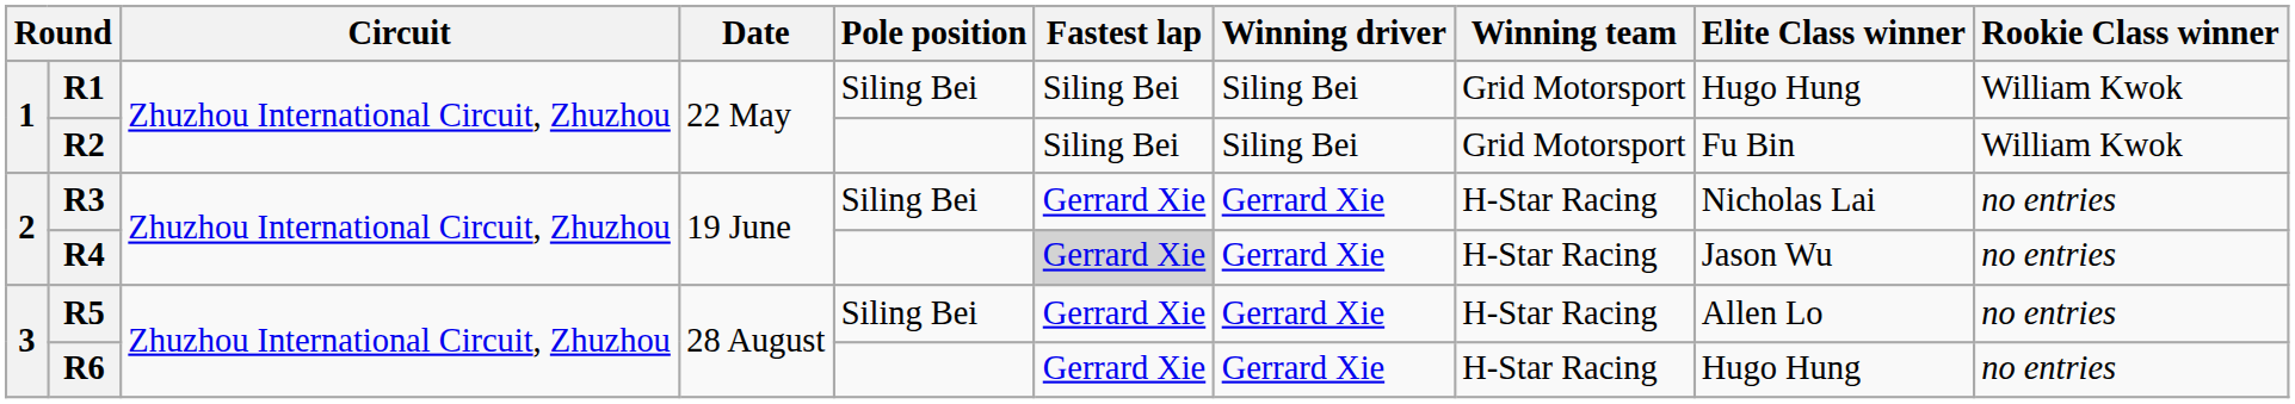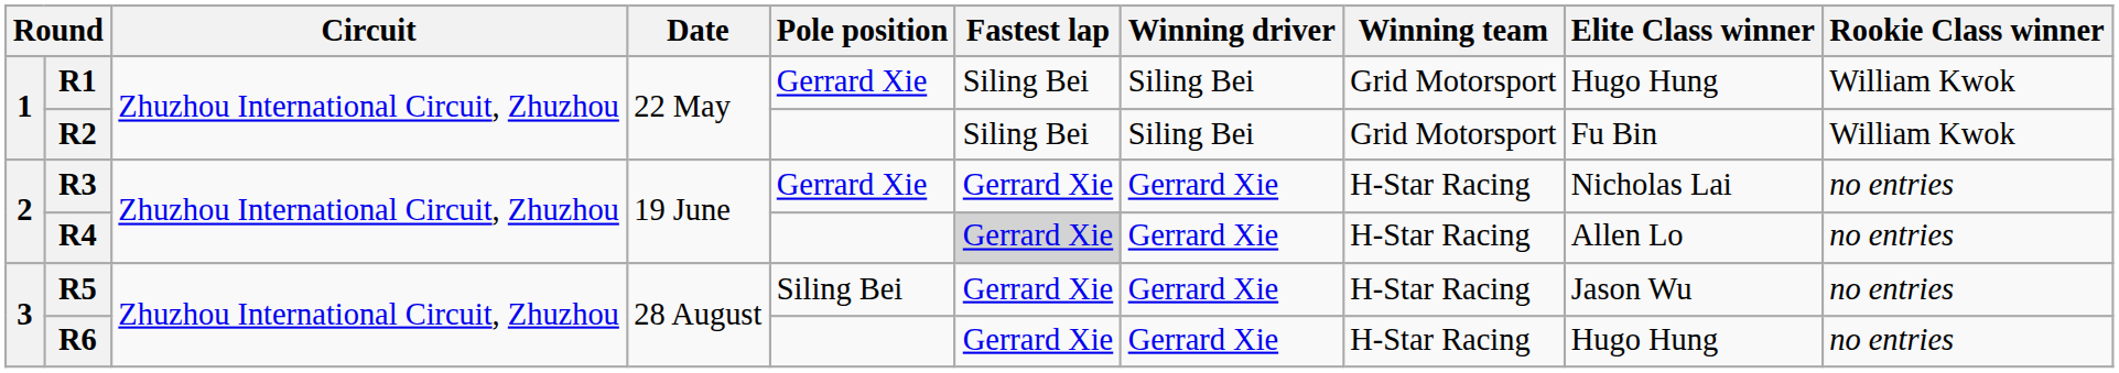 <table class="wikitable" style="font-size:85%;">
 <tr>
 <th colspan="2">Round</th>
 <th>Circuit</th>
 <th>Date</th>
 <th>Pole position</th>
 <th>Fastest lap</th>
 <th>Winning driver</th>
 <th>Winning team</th>
 <th>Elite Class winner</th>
 <th>Rookie Class winner</th>
 </tr>
 <tr>
 <th rowspan="2">1</th>
 <th>R1</th>
 <td rowspan="2"><a href='#'>Zhuzhou International Circuit</a>, <a href='#'>Zhuzhou</a></td>
 <td rowspan="2">22 May</td>
-<td> Siling Bei</td>
+<td> <a href='#'>Gerrard Xie</a></td>
 <td> Siling Bei</td>
 <td> Siling Bei</td>
 <td>Grid Motorsport</td>
 <td> Hugo Hung</td>
 <td> William Kwok</td>
 </tr>
 <tr>
 <th>R2</th>
 <td></td>
 <td> Siling Bei</td>
 <td> Siling Bei</td>
 <td>Grid Motorsport</td>
 <td> Fu Bin</td>
 <td> William Kwok</td>
 </tr>
 <tr>
 <th rowspan="2">2</th>
 <th>R3</th>
 <td rowspan="2"><a href='#'>Zhuzhou International Circuit</a>, <a href='#'>Zhuzhou</a></td>
 <td rowspan="2">19 June</td>
-<td> Siling Bei</td>
+<td> <a href='#'>Gerrard Xie</a></td>
 <td> <a href='#'>Gerrard Xie</a></td>
 <td> <a href='#'>Gerrard Xie</a></td>
 <td>H-Star Racing</td>
 <td> Nicholas Lai</td>
 <td><em>no entries</em></td>
 </tr>
 <tr>
 <th>R4</th>
 <td></td>
 <td style="background: lightgrey;"> <a href='#'>Gerrard Xie</a></td>
 <td> <a href='#'>Gerrard Xie</a></td>
 <td>H-Star Racing</td>
-<td> Jason Wu</td>
+<td> Allen Lo</td>
 <td><em>no entries</em></td>
 </tr>
 <tr>
 <th rowspan="2">3</th>
 <th>R5</th>
 <td rowspan="2"><a href='#'>Zhuzhou International Circuit</a>, <a href='#'>Zhuzhou</a></td>
 <td rowspan="2">28 August</td>
 <td> Siling Bei</td>
 <td> <a href='#'>Gerrard Xie</a></td>
 <td> <a href='#'>Gerrard Xie</a></td>
 <td>H-Star Racing</td>
-<td> Allen Lo</td>
+<td> Jason Wu</td>
 <td><em>no entries</em></td>
 </tr>
 <tr>
 <th>R6</th>
 <td></td>
 <td> <a href='#'>Gerrard Xie</a></td>
 <td> <a href='#'>Gerrard Xie</a></td>
 <td>H-Star Racing</td>
 <td> Hugo Hung</td>
 <td><em>no entries</em></td>
 </tr>
 </table>
